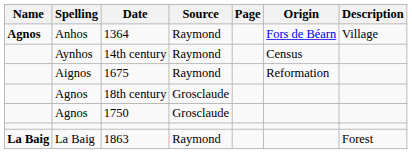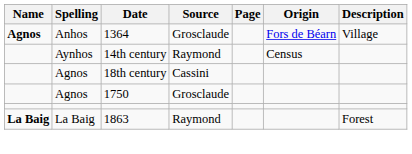 <table class="wikitable">
 <tr>
 <th>Name</th>
 <th>Spelling</th>
 <th>Date</th>
 <th>Source</th>
 <th>Page</th>
 <th>Origin</th>
 <th>Description</th>
 </tr>
 <tr>
 <td><strong>Agnos</strong></td>
 <td>Anhos</td>
 <td>1364</td>
-<td>Raymond</td>
+<td>Grosclaude</td>
 <td></td>
 <td><a href='#'>Fors de Béarn</a></td>
 <td>Village</td>
 </tr>
 <tr>
 <td></td>
 <td>Aynhos</td>
 <td>14th century</td>
 <td>Raymond</td>
 <td></td>
 <td>Census</td>
 <td></td>
 </tr>
 <tr>
 <td></td>
-<td>Aignos</td>
-<td>1675</td>
-<td>Raymond</td>
-<td></td>
-<td>Reformation</td>
-<td></td>
-</tr>
-<tr>
-<td></td>
 <td>Agnos</td>
 <td>18th century</td>
-<td>Grosclaude</td>
+<td>Cassini</td>
 <td></td>
 <td></td>
 <td></td>
 </tr>
 <tr>
 <td></td>
 <td>Agnos</td>
 <td>1750</td>
 <td>Grosclaude</td>
 <td></td>
 <td></td>
 <td></td>
 </tr>
 <tr>
 <td></td>
 <td></td>
 <td></td>
 <td></td>
 <td></td>
 <td></td>
 <td></td>
 </tr>
 <tr>
 <td><strong>La Baig</strong></td>
 <td>La Baig</td>
 <td>1863</td>
 <td>Raymond</td>
 <td></td>
 <td></td>
 <td>Forest</td>
 </tr>
 </table>
